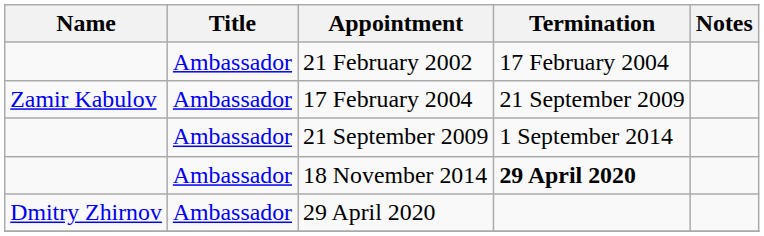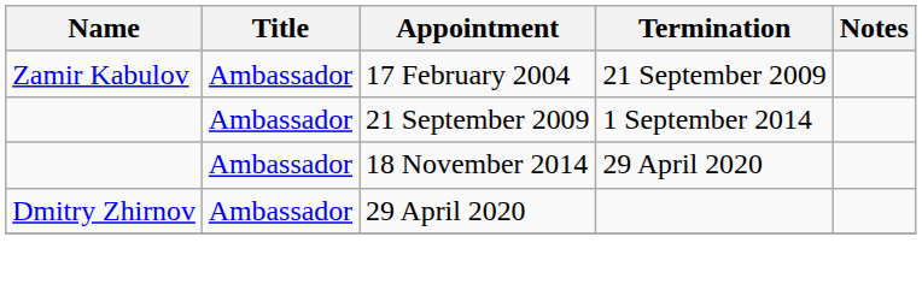 <table class="wikitable">
 <tr valign="middle">
 <th>Name</th>
 <th>Title</th>
 <th>Appointment</th>
 <th>Termination</th>
 <th>Notes</th>
-</tr>
-<tr>
-<td></td>
-<td><a href='#'>Ambassador</a></td>
-<td>21 February 2002</td>
-<td>17 February 2004</td>
-<td></td>
 </tr>
 <tr>
 <td><a href='#'>Zamir Kabulov</a></td>
 <td><a href='#'>Ambassador</a></td>
 <td>17 February 2004</td>
 <td>21 September 2009</td>
 <td></td>
 </tr>
 <tr>
 <td></td>
 <td><a href='#'>Ambassador</a></td>
 <td>21 September 2009</td>
 <td>1 September 2014</td>
 <td></td>
 </tr>
 <tr>
 <td></td>
 <td><a href='#'>Ambassador</a></td>
 <td>18 November 2014</td>
-<td><strong>29 April 2020</strong></td>
+<td>29 April 2020</td>
 <td></td>
 </tr>
 <tr>
 <td><a href='#'>Dmitry Zhirnov</a></td>
 <td><a href='#'>Ambassador</a></td>
 <td>29 April 2020</td>
 <td></td>
 <td></td>
 </tr>
 <tr>
 </tr>
 </table>
